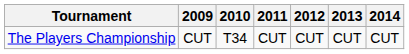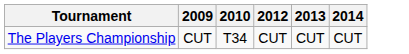 <table class="wikitable" style="font-size:95%;text-align:center;">
 <tr>
 <th>Tournament</th>
 <th>2009</th>
 <th>2010</th>
-<th>2011</th>
 <th>2012</th>
 <th>2013</th>
 <th>2014</th>
 </tr>
 <tr>
 <td align=left><a href='#'>The Players Championship</a></td>
 <td>CUT</td>
 <td>T34</td>
 <td>CUT</td>
 <td>CUT</td>
 <td>CUT</td>
-<td>CUT</td>
 </tr>
 </table>
